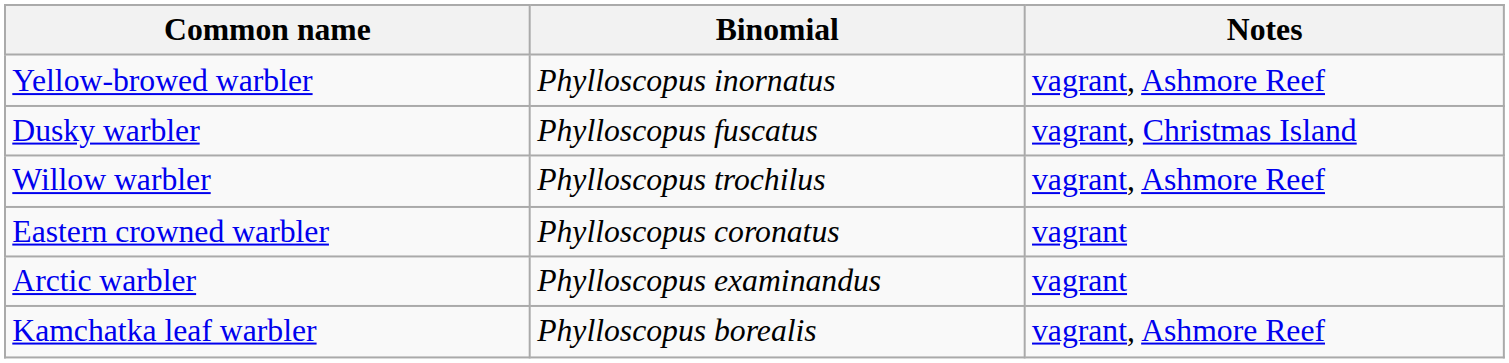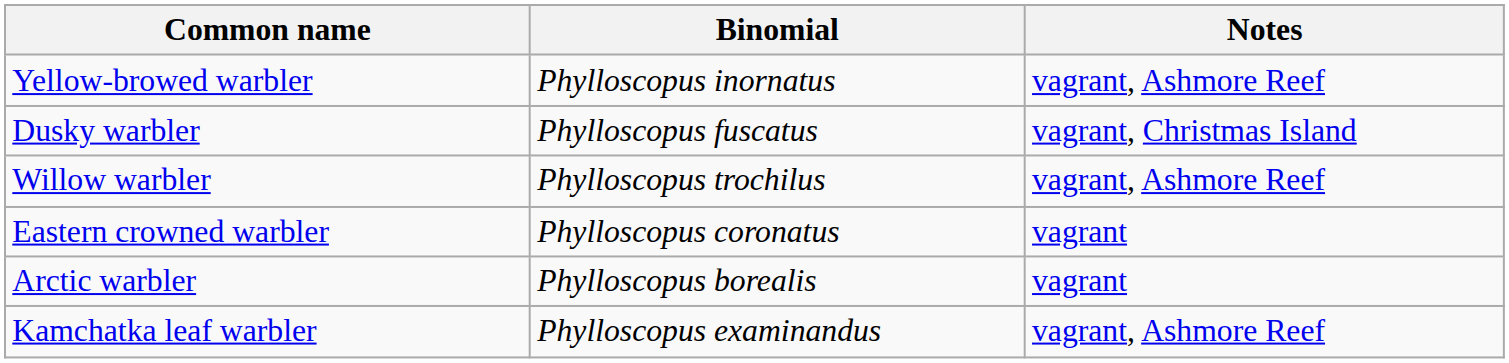 <table style="width:60%;" class="wikitable">
 <tr>
 <th width=35%>Common name</th>
 <th width=33%>Binomial</th>
 <th width=32%>Notes</th>
 </tr>
 <tr>
 <td><a href='#'>Yellow-browed warbler</a></td>
 <td><em>Phylloscopus inornatus</em></td>
 <td><a href='#'>vagrant</a>, <a href='#'>Ashmore Reef</a></td>
 </tr>
 <tr>
 <td><a href='#'>Dusky warbler</a></td>
 <td><em>Phylloscopus fuscatus</em></td>
 <td><a href='#'>vagrant</a>, <a href='#'>Christmas Island</a></td>
 </tr>
 <tr>
 <td><a href='#'>Willow warbler</a></td>
 <td><em>Phylloscopus trochilus</em></td>
 <td><a href='#'>vagrant</a>, <a href='#'>Ashmore Reef</a></td>
 </tr>
 <tr>
 <td><a href='#'>Eastern crowned warbler</a></td>
 <td><em>Phylloscopus coronatus</em></td>
 <td><a href='#'>vagrant</a></td>
 </tr>
 <tr>
 <td><a href='#'>Arctic warbler</a></td>
-<td><em>Phylloscopus examinandus</em></td>
+<td><em>Phylloscopus borealis</em></td>
 <td><a href='#'>vagrant</a></td>
 </tr>
 <tr>
 <td><a href='#'>Kamchatka leaf warbler</a></td>
-<td><em>Phylloscopus borealis</em></td>
+<td><em>Phylloscopus examinandus</em></td>
 <td><a href='#'>vagrant</a>, <a href='#'>Ashmore Reef</a></td>
 </tr>
 </table>
